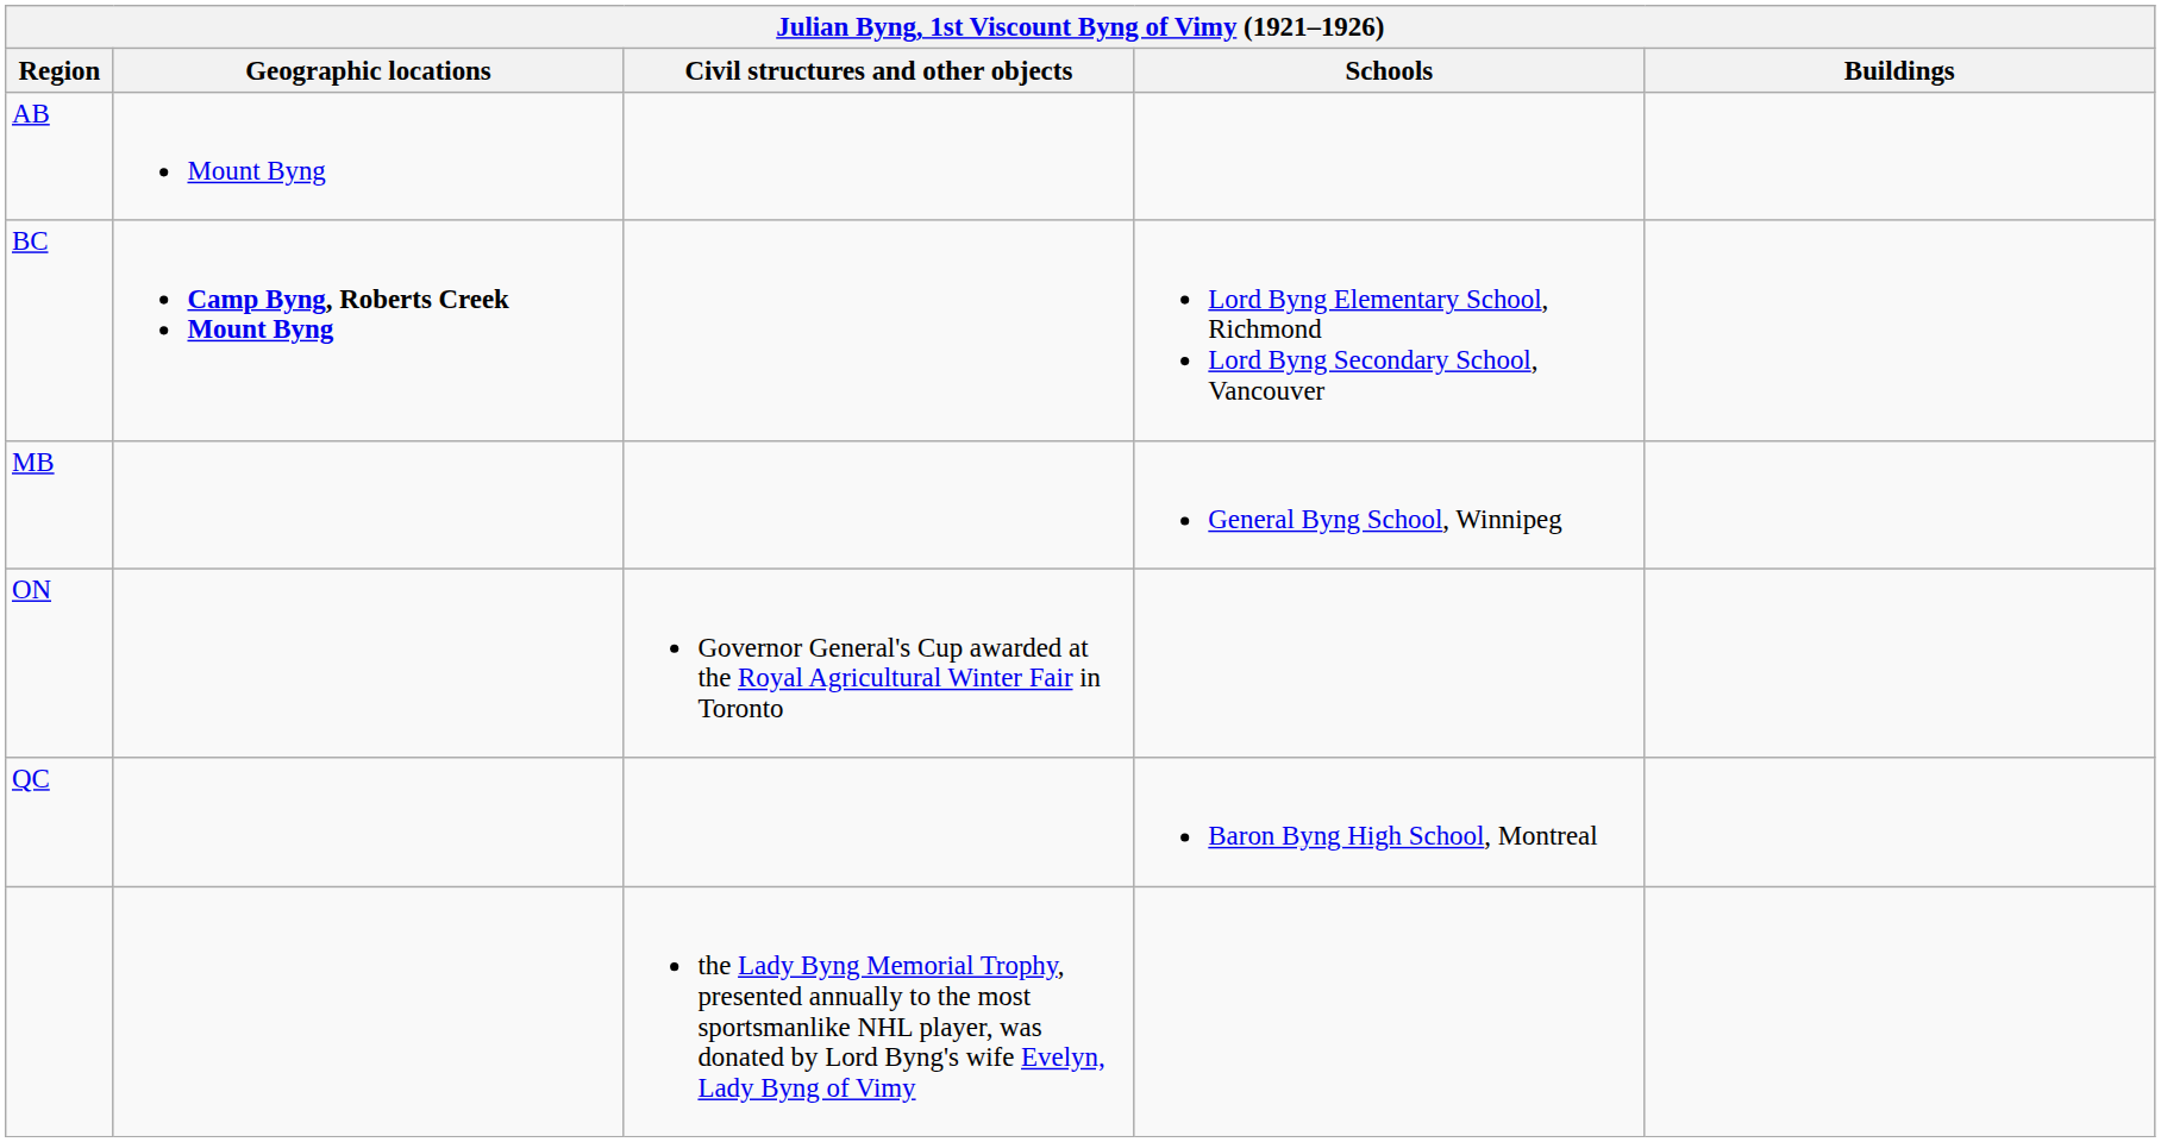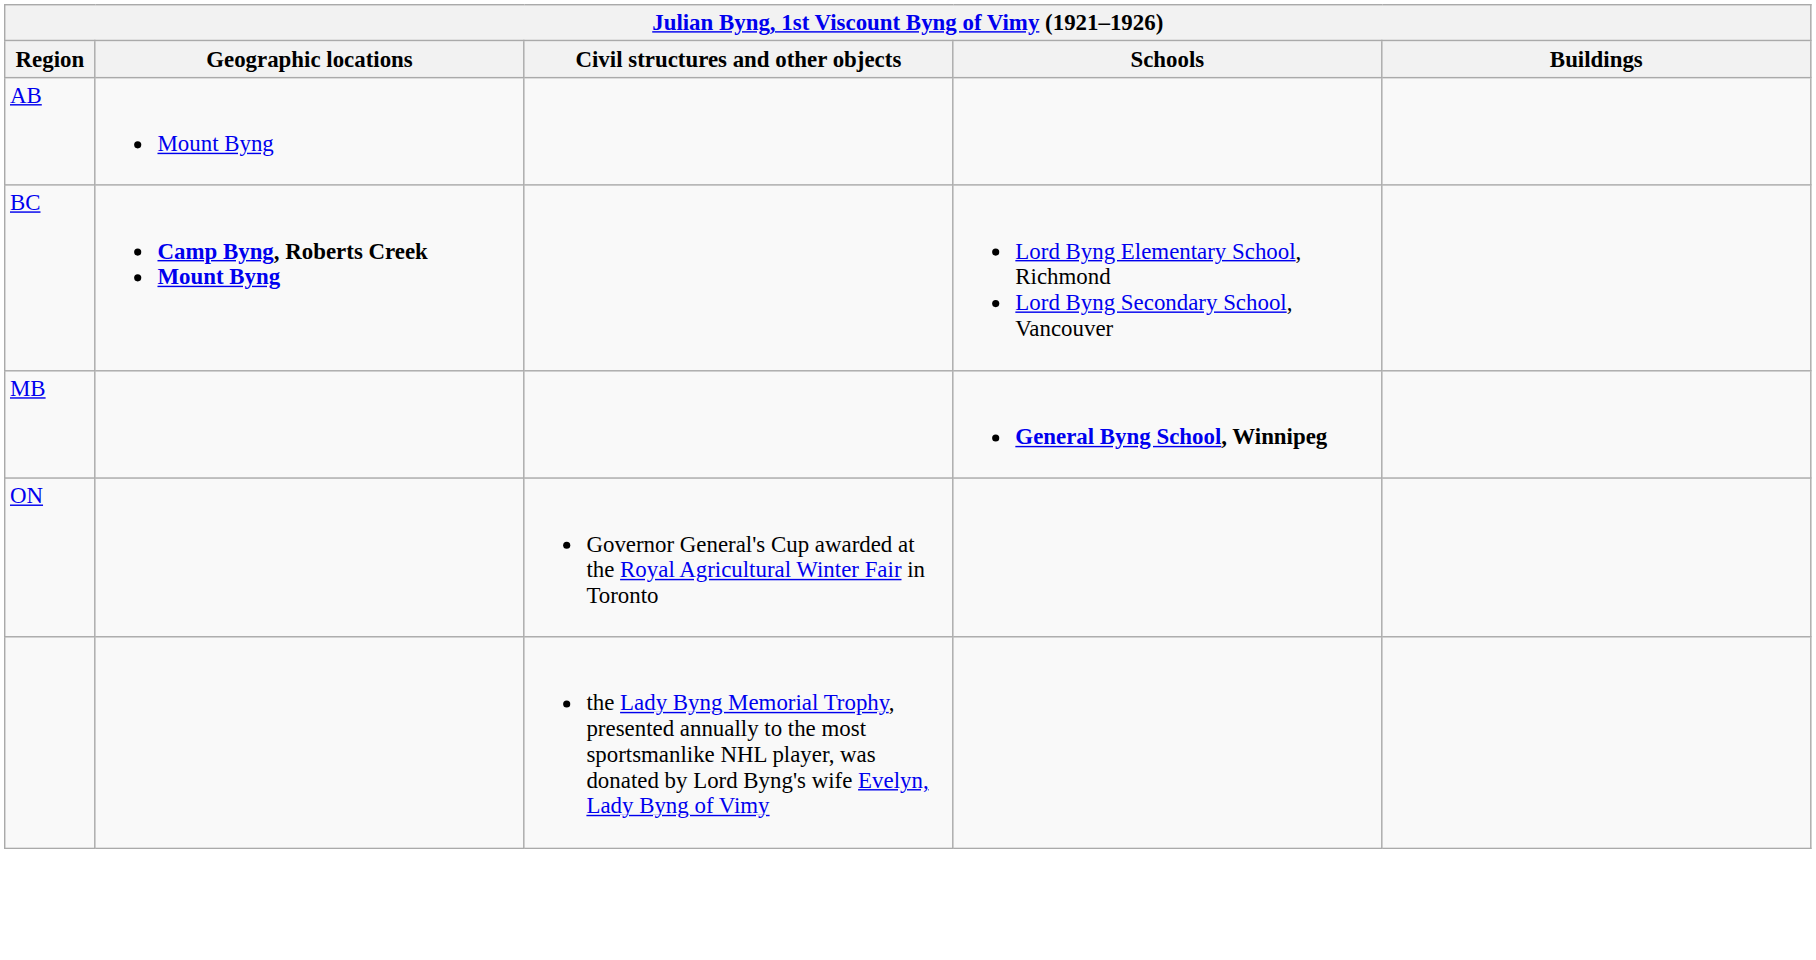 <table class="wikitable" width="100%">
 <tr>
 <th colspan="5"> <a href='#'>Julian Byng, 1st Viscount Byng of Vimy</a> (1921–1926)</th>
 </tr>
 <tr>
 <th width="5%">Region</th>
 <th width="23.75%">Geographic locations</th>
 <th width="23.75%">Civil structures and other objects</th>
 <th width="23.75%">Schools</th>
 <th width="23.75%">Buildings</th>
 </tr>
 <tr>
 <td align=left valign=top> <a href='#'>AB</a></td>
 <td align=left valign=top><br><ul><li><a href='#'>Mount Byng</a></li></ul></td>
 <td></td>
 <td></td>
 <td></td>
 </tr>
 <tr>
 <td align=left valign=top> <a href='#'>BC</a></td>
 <td align=left valign=top><strong><br><ul><li><a href='#'>Camp Byng</a>, Roberts Creek</li><li><a href='#'>Mount Byng</a></li></ul></strong></td>
 <td></td>
 <td align=left valign=top><br><ul><li><a href='#'>Lord Byng Elementary School</a>, Richmond</li><li><a href='#'>Lord Byng Secondary School</a>, Vancouver</li></ul></td>
 <td></td>
 </tr>
 <tr>
 <td align=left valign=top> <a href='#'>MB</a></td>
 <td></td>
 <td></td>
-<td align=left valign=top><br><ul><li><a href='#'>General Byng School</a>, Winnipeg</li></ul></td>
+<td align=left valign=top><strong><br><ul><li><a href='#'>General Byng School</a>, Winnipeg</li></ul></strong></td>
 <td></td>
 </tr>
 <tr>
 <td align=left valign=top> <a href='#'>ON</a></td>
 <td></td>
 <td><br><ul><li>Governor General's Cup awarded at the <a href='#'>Royal Agricultural Winter Fair</a> in Toronto</li></ul></td>
 <td></td>
 <td></td>
 </tr>
 <tr>
-<td align=left valign=top> <a href='#'>QC</a></td>
-<td></td>
-<td></td>
-<td align=left valign=top><br><ul><li><a href='#'>Baron Byng High School</a>, Montreal</li></ul></td>
-<td></td>
-</tr>
-<tr>
 <td></td>
 <td></td>
 <td align=left valign=top><br><ul><li>the <a href='#'>Lady Byng Memorial Trophy</a>, presented annually to the most sportsmanlike NHL player, was donated by Lord Byng's wife <a href='#'>Evelyn, Lady Byng of Vimy</a></li></ul></td>
 <td></td>
 <td></td>
 </tr>
 </table>
